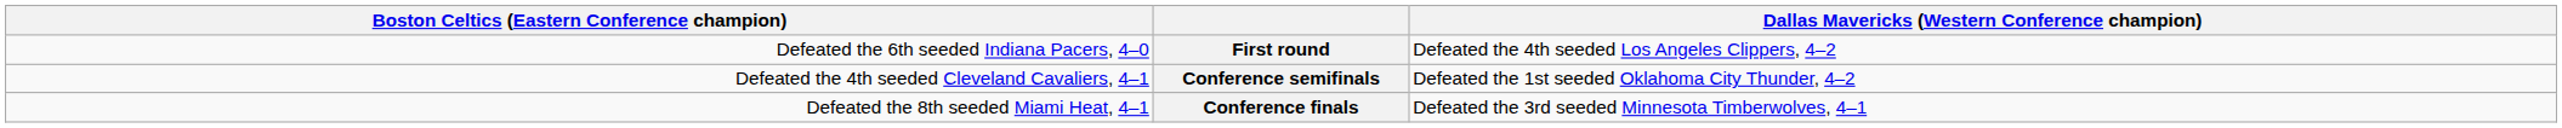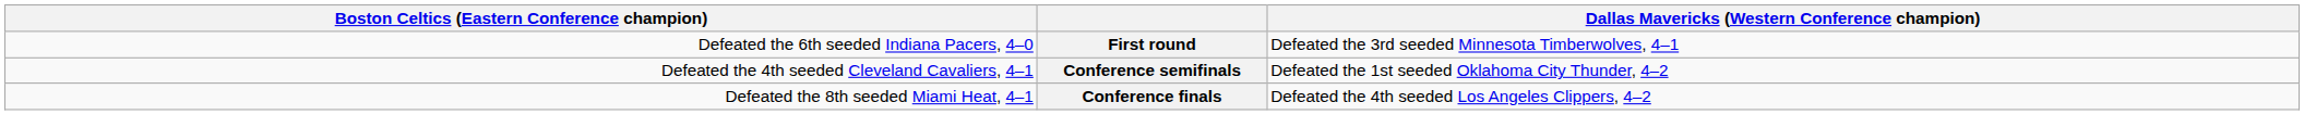 <table style="width:100%; font-size:90%" class="wikitable">
 <tr valign=top>
 <th style="width:45%;"><a href='#'>Boston Celtics</a> (<a href='#'>Eastern Conference</a> champion)</th>
 <th colspan="2"></th>
 <th style="width:45%;"><a href='#'>Dallas Mavericks</a> (<a href='#'>Western Conference</a> champion)</th>
 </tr>
 <tr>
 <td align=right>Defeated the 6th seeded <a href='#'>Indiana Pacers</a>, <a href='#'>4–0</a></td>
 <th colspan=2>First round</th>
-<td align="left">Defeated the 4th seeded <a href='#'>Los Angeles Clippers</a>, <a href='#'>4–2</a></td>
+<td>Defeated the 3rd seeded <a href='#'>Minnesota Timberwolves</a>, <a href='#'>4–1</a></td>
 </tr>
 <tr>
 <td align=right>Defeated the 4th seeded <a href='#'>Cleveland Cavaliers</a>, <a href='#'>4–1</a></td>
 <th colspan=2>Conference semifinals</th>
 <td>Defeated the 1st seeded <a href='#'>Oklahoma City Thunder</a>, <a href='#'>4–2</a></td>
 </tr>
 <tr>
 <td align=right>Defeated the 8th seeded <a href='#'>Miami Heat</a>, <a href='#'>4–1</a></td>
 <th colspan=2>Conference finals</th>
-<td>Defeated the 3rd seeded <a href='#'>Minnesota Timberwolves</a>, <a href='#'>4–1</a></td>
+<td align="left">Defeated the 4th seeded <a href='#'>Los Angeles Clippers</a>, <a href='#'>4–2</a></td>
 </tr>
 </table>
